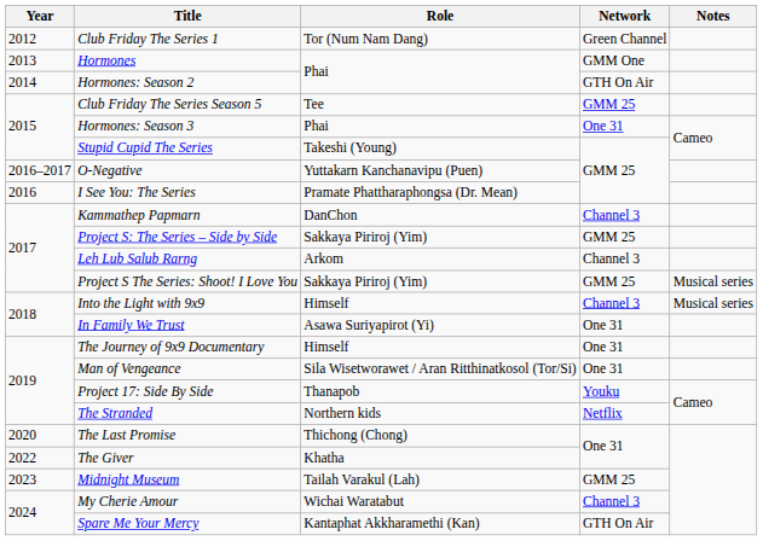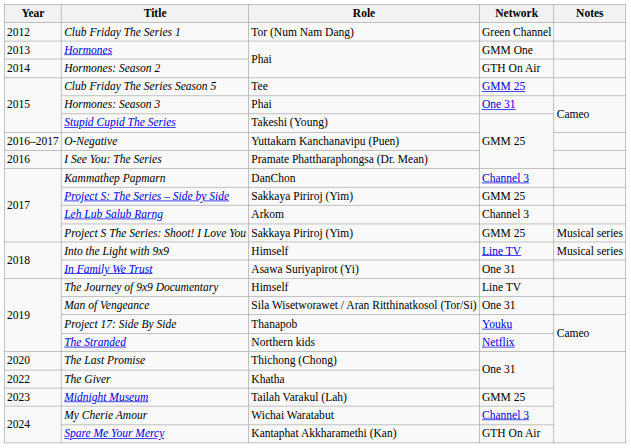 <table class="wikitable">
 <tr>
 <th>Year</th>
 <th>Title</th>
 <th>Role</th>
 <th>Network</th>
 <th>Notes</th>
 </tr>
 <tr>
 <td>2012</td>
 <td><em>Club Friday The Series 1</em></td>
 <td>Tor (Num Nam Dang)</td>
 <td>Green Channel</td>
 <td></td>
 </tr>
 <tr>
 <td>2013</td>
 <td><em><a href='#'>Hormones</a></em></td>
 <td rowspan="2">Phai</td>
 <td>GMM One</td>
 <td></td>
 </tr>
 <tr>
 <td>2014</td>
 <td><em>Hormones: Season 2</em></td>
 <td>GTH On Air</td>
 <td></td>
 </tr>
 <tr>
 <td rowspan="3">2015</td>
 <td><em>Club Friday The Series Season 5</em></td>
 <td>Tee</td>
 <td><a href='#'>GMM 25</a></td>
 <td></td>
 </tr>
 <tr>
 <td><em>Hormones: Season 3</em></td>
 <td>Phai</td>
 <td><a href='#'>One 31</a></td>
 <td rowspan="2">Cameo</td>
 </tr>
 <tr>
 <td><em><a href='#'>Stupid Cupid The Series</a></em></td>
 <td>Takeshi (Young)</td>
 <td rowspan="3">GMM 25</td>
 </tr>
 <tr>
 <td>2016–2017</td>
 <td><em>O-Negative</em></td>
 <td>Yuttakarn Kanchanavipu (Puen)</td>
 <td></td>
 </tr>
 <tr>
 <td>2016</td>
 <td><em>I See You: The Series</em></td>
 <td>Pramate Phattharaphongsa (Dr. Mean)</td>
 <td></td>
 </tr>
 <tr>
 <td rowspan="4">2017</td>
 <td><em>Kammathep Papmarn</em></td>
 <td>DanChon</td>
 <td><a href='#'>Channel 3</a></td>
 <td></td>
 </tr>
 <tr>
 <td><em><a href='#'>Project S: The Series – Side by Side</a></em></td>
 <td>Sakkaya Piriroj (Yim)</td>
 <td>GMM 25</td>
 <td></td>
 </tr>
 <tr>
 <td><em><a href='#'>Leh Lub Salub Rarng</a></em></td>
 <td>Arkom</td>
 <td>Channel 3</td>
 <td></td>
 </tr>
 <tr>
 <td><em>Project S The Series:  Shoot! I Love You</em></td>
 <td>Sakkaya Piriroj (Yim)</td>
 <td>GMM 25</td>
 <td>Musical series</td>
 </tr>
 <tr>
 <td rowspan="2">2018</td>
 <td><em>Into the Light with 9x9</em></td>
 <td>Himself</td>
-<td><a href='#'>Channel 3</a></td>
+<td><a href='#'>Line TV</a></td>
 <td>Musical series</td>
 </tr>
 <tr>
 <td><em> <a href='#'>In Family We Trust</a></em></td>
 <td>Asawa Suriyapirot (Yi)</td>
 <td>One 31</td>
 <td></td>
 </tr>
 <tr>
 <td rowspan="4">2019</td>
 <td><em>The Journey of 9x9 Documentary</em></td>
 <td>Himself</td>
-<td>One 31</td>
+<td>Line TV</td>
 <td></td>
 </tr>
 <tr>
 <td><em>Man of Vengeance </em></td>
 <td>Sila Wisetworawet / Aran Ritthinatkosol (Tor/Si)</td>
 <td>One 31</td>
 <td></td>
 </tr>
 <tr>
 <td><em>Project 17: Side By Side</em></td>
 <td>Thanapob</td>
 <td><a href='#'>Youku</a></td>
 <td rowspan="2">Cameo</td>
 </tr>
 <tr>
 <td><em><a href='#'>The Stranded</a></em></td>
 <td>Northern  kids</td>
 <td><a href='#'>Netflix</a></td>
 </tr>
 <tr>
 <td>2020</td>
 <td><em>The Last Promise</em></td>
 <td>Thichong (Chong)</td>
 <td rowspan="2">One 31</td>
 </tr>
 <tr>
 <td>2022</td>
 <td><em>The Giver</em></td>
 <td>Khatha</td>
 </tr>
 <tr>
 <td>2023</td>
 <td><em><a href='#'>Midnight Museum</a></em></td>
 <td>Tailah Varakul (Lah)</td>
 <td>GMM 25</td>
 </tr>
 <tr>
 <td rowspan="2">2024</td>
 <td><em>My Cherie Amour</em></td>
 <td>Wichai Waratabut</td>
 <td><a href='#'>Channel 3</a></td>
 </tr>
 <tr>
 <td><em><a href='#'>Spare Me Your Mercy</a></em></td>
 <td>Kantaphat Akkharamethi (Kan)</td>
 <td>GTH On Air</td>
 </tr>
 </table>
